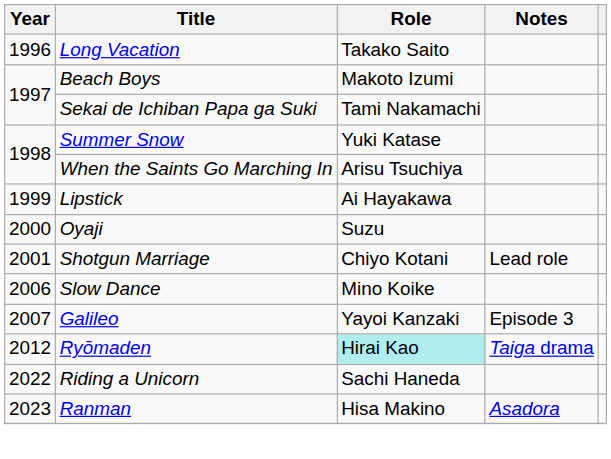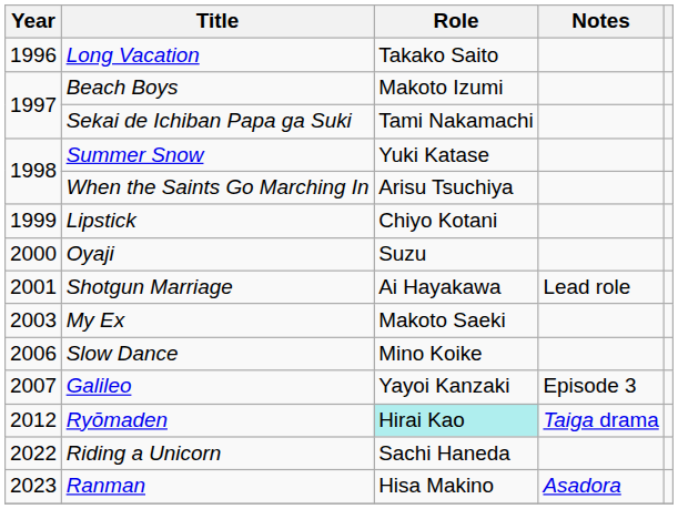 <table class="wikitable">
 <tr>
 <th>Year</th>
 <th>Title</th>
 <th>Role</th>
 <th class="unsortable">Notes</th>
 <th class="unsortable"></th>
 </tr>
 <tr>
 <td>1996</td>
 <td><em><a href='#'>Long Vacation</a></em></td>
 <td>Takako Saito</td>
 <td></td>
 <td></td>
 </tr>
 <tr>
 <td rowspan=2>1997</td>
 <td><em>Beach Boys</em></td>
 <td>Makoto Izumi</td>
 <td></td>
 <td></td>
 </tr>
 <tr>
 <td><em>Sekai de Ichiban Papa ga Suki</em></td>
 <td>Tami Nakamachi</td>
 <td></td>
 <td></td>
 </tr>
 <tr>
 <td rowspan=2>1998</td>
 <td><em><a href='#'>Summer Snow</a></em></td>
 <td>Yuki Katase</td>
 <td></td>
 <td></td>
 </tr>
 <tr>
 <td><em>When the Saints Go Marching In</em></td>
 <td>Arisu Tsuchiya</td>
 <td></td>
 <td></td>
 </tr>
 <tr>
 <td>1999</td>
 <td><em>Lipstick</em></td>
-<td>Ai Hayakawa</td>
+<td>Chiyo Kotani</td>
 <td></td>
 <td></td>
 </tr>
 <tr>
 <td>2000</td>
 <td><em>Oyaji</em></td>
 <td>Suzu</td>
 <td></td>
 <td></td>
 </tr>
 <tr>
 <td>2001</td>
 <td><em>Shotgun Marriage</em></td>
-<td>Chiyo Kotani</td>
+<td>Ai Hayakawa</td>
 <td>Lead role</td>
+<td></td>
+</tr>
+<tr>
+<td>2003</td>
+<td><em>My Ex</em></td>
+<td>Makoto Saeki</td>
+<td></td>
 <td></td>
 </tr>
 <tr>
 <td>2006</td>
 <td><em>Slow Dance</em></td>
 <td>Mino Koike</td>
 <td></td>
 <td></td>
 </tr>
 <tr>
 <td>2007</td>
 <td><em><a href='#'>Galileo</a></em></td>
 <td>Yayoi Kanzaki</td>
 <td>Episode 3</td>
 <td></td>
 </tr>
 <tr>
 <td>2012</td>
 <td><em><a href='#'>Ryōmaden</a></em></td>
 <td style="background: paleturquoise;">Hirai Kao</td>
 <td><a href='#'><em>Taiga</em> drama</a></td>
 <td></td>
 </tr>
 <tr>
 <td>2022</td>
 <td><em>Riding a Unicorn</em></td>
 <td>Sachi Haneda</td>
 <td></td>
 <td></td>
 </tr>
 <tr>
 <td>2023</td>
 <td><em><a href='#'>Ranman</a></em></td>
 <td>Hisa Makino</td>
 <td><em><a href='#'>Asadora</a></em></td>
 <td></td>
 </tr>
 <tr>
 </tr>
 </table>
